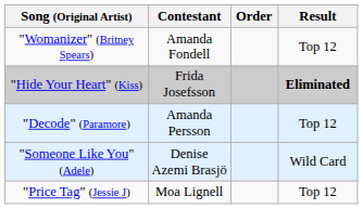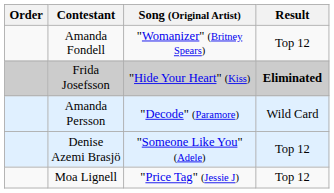 <table class="wikitable" style="font-size:90%; width:60%; text-align: center;">
 <tr>
+<th style="width:05%;">Order</th>
+<th style="width:13%;">Contestant</th>
 <th style="width:32%;">Song <small>(Original Artist)</small></th>
-<th style="width:13%;">Contestant</th>
-<th style="width:05%;">Order</th>
 <th style="width:10%;">Result</th>
 </tr>
 <tr>
+<td></td>
+<td>Amanda Fondell</td>
 <td>"<a href='#'>Womanizer</a>" <small>(<a href='#'>Britney Spears</a>)</small></td>
-<td>Amanda Fondell</td>
-<td></td>
 <td>Top 12</td>
 </tr>
 <tr style="background:#ccc;">
+<td></td>
+<td>Frida Josefsson</td>
 <td>"<a href='#'>Hide Your Heart</a>" <small>(<a href='#'>Kiss</a>)</small></td>
-<td>Frida Josefsson</td>
-<td></td>
 <td><strong>Eliminated</strong></td>
 </tr>
 <tr style="background:#e0f0ff;">
+<td></td>
+<td>Amanda Persson</td>
 <td>"<a href='#'>Decode</a>" <small>(<a href='#'>Paramore</a>)</small></td>
-<td>Amanda Persson</td>
+<td>Wild Card</td>
+</tr>
+<tr style="background:#e0f0ff;">
 <td></td>
+<td>Denise Azemi Brasjö</td>
+<td>"<a href='#'>Someone Like You</a>" <small>(<a href='#'>Adele</a>)</small></td>
 <td>Top 12</td>
 </tr>
-<tr style="background:#e0f0ff;">
-<td>"<a href='#'>Someone Like You</a>" <small>(<a href='#'>Adele</a>)</small></td>
-<td>Denise Azemi Brasjö</td>
+<tr>
 <td></td>
-<td>Wild Card</td>
-</tr>
-<tr>
+<td>Moa Lignell</td>
 <td>"<a href='#'>Price Tag</a>" <small>(<a href='#'>Jessie J</a>)</small></td>
-<td>Moa Lignell</td>
-<td></td>
 <td>Top 12</td>
 </tr>
 </table>
